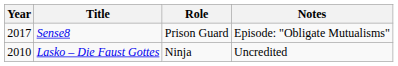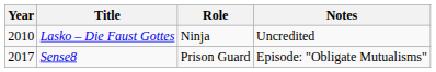 <table class="wikitable">
 <tr>
 <th>Year</th>
 <th>Title</th>
 <th>Role</th>
 <th>Notes</th>
 </tr>
 <tr>
+<td>2010</td>
+<td><em><a href='#'>Lasko – Die Faust Gottes</a></em></td>
+<td>Ninja</td>
+<td>Uncredited</td>
+</tr>
+<tr>
 <td>2017</td>
 <td><em><a href='#'>Sense8</a></em></td>
 <td>Prison Guard</td>
 <td>Episode: "Obligate Mutualisms"</td>
 </tr>
-<tr>
-<td>2010</td>
-<td><em><a href='#'>Lasko – Die Faust Gottes</a></em></td>
-<td>Ninja</td>
-<td>Uncredited</td>
-</tr>
 </table>
